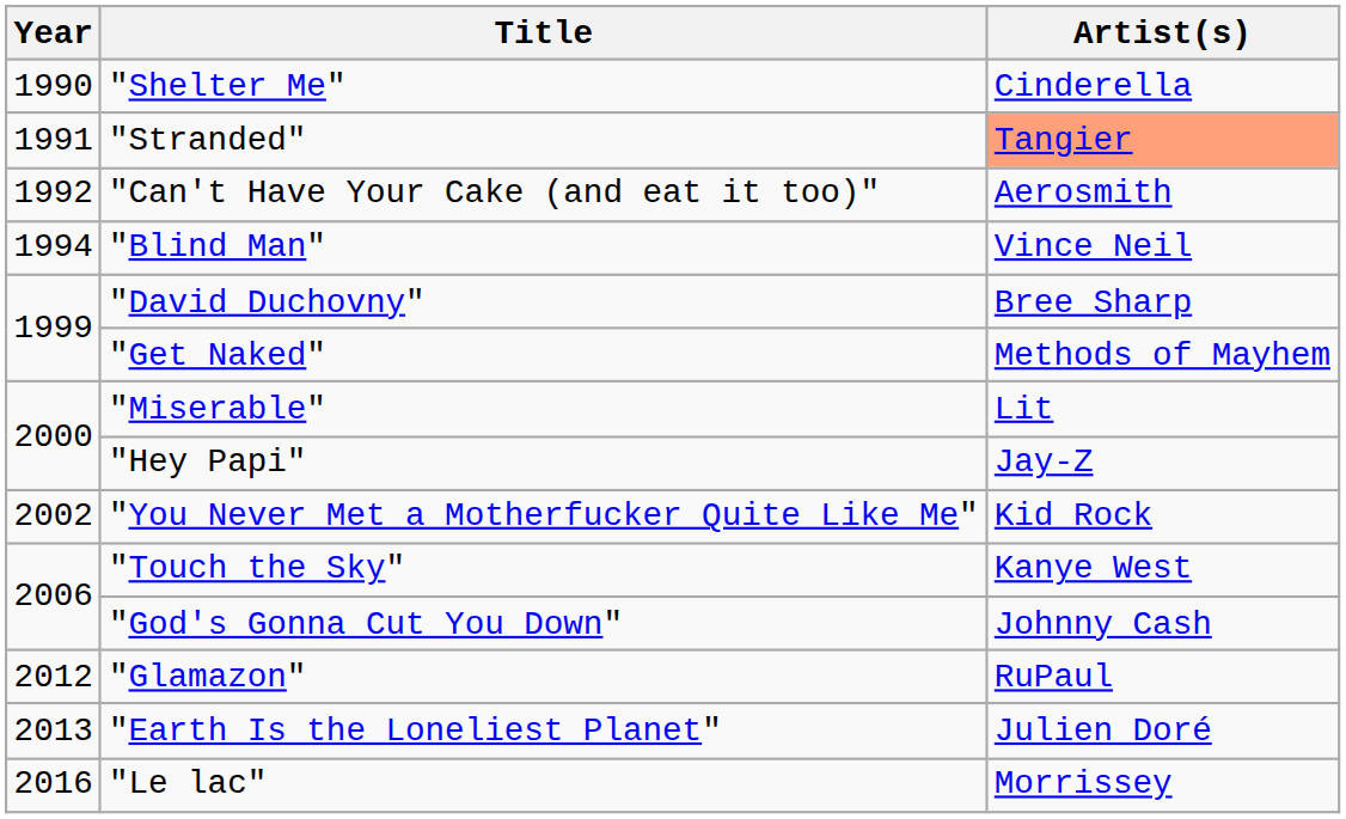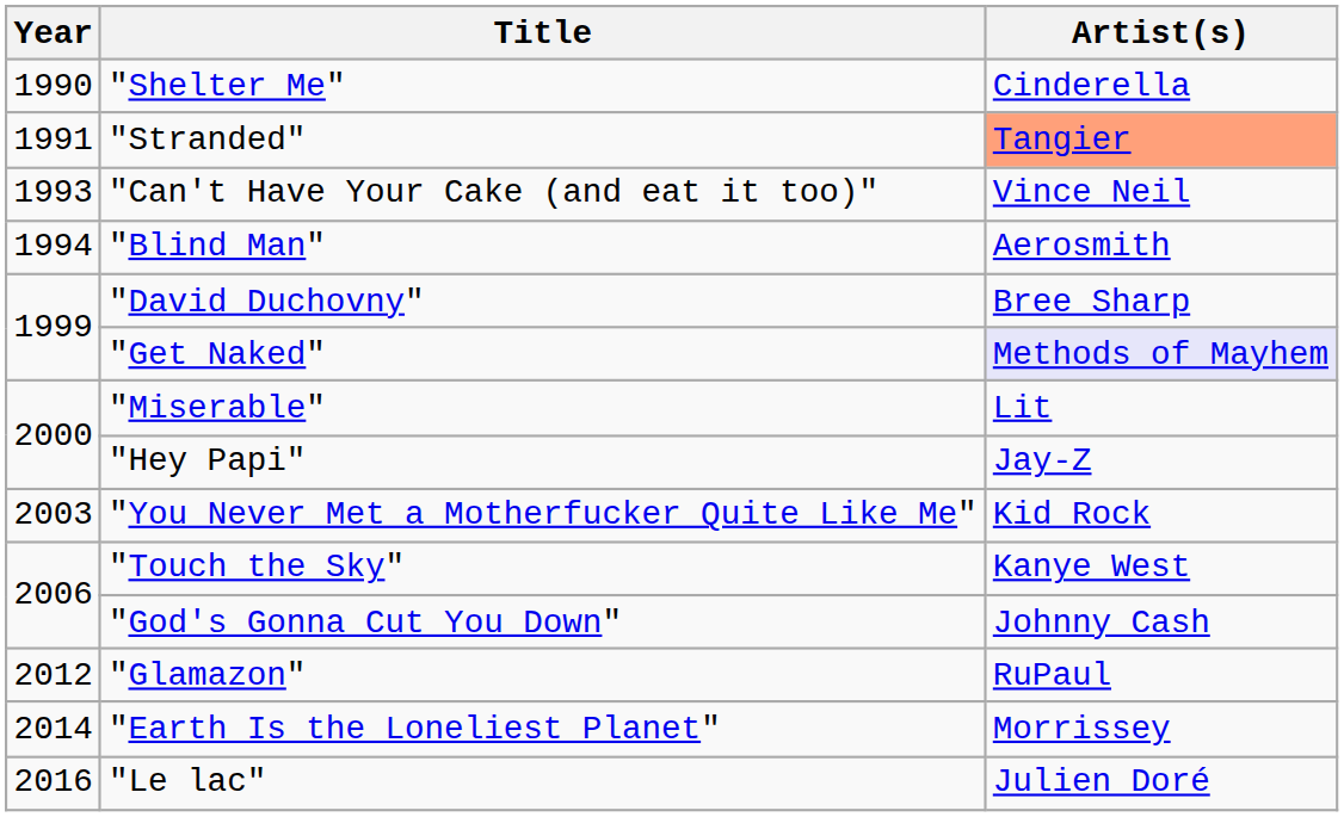 <table class="wikitable sortable">
 <tr>
 <th>Year</th>
 <th>Title</th>
 <th><strong>Artist(s)</strong></th>
 </tr>
 <tr>
 <td>1990</td>
 <td>"<a href='#'>Shelter Me</a>"</td>
 <td><a href='#'>Cinderella</a></td>
 </tr>
 <tr>
 <td>1991</td>
 <td>"Stranded"</td>
 <td style="background: lightsalmon;"><a href='#'>Tangier</a></td>
 </tr>
 <tr>
-<td>1992</td>
+<td>1993</td>
 <td>"Can't Have Your Cake (and eat it too)"</td>
-<td><a href='#'>Aerosmith</a></td>
+<td><a href='#'>Vince Neil</a></td>
 </tr>
 <tr>
 <td>1994</td>
 <td>"<a href='#'>Blind Man</a>"</td>
-<td><a href='#'>Vince Neil</a></td>
+<td><a href='#'>Aerosmith</a></td>
 </tr>
 <tr>
 <td rowspan="2">1999</td>
 <td>"<a href='#'>David Duchovny</a>"</td>
 <td><a href='#'>Bree Sharp</a></td>
 </tr>
 <tr>
 <td>"<a href='#'>Get Naked</a>"</td>
-<td><a href='#'>Methods of Mayhem</a></td>
+<td style="background: lavender;"><a href='#'>Methods of Mayhem</a></td>
 </tr>
 <tr>
 <td rowspan="2">2000</td>
 <td>"<a href='#'>Miserable</a>"</td>
 <td><a href='#'>Lit</a></td>
 </tr>
 <tr>
 <td>"Hey Papi"</td>
 <td><a href='#'>Jay-Z</a></td>
 </tr>
 <tr>
-<td>2002</td>
+<td>2003</td>
 <td>"<a href='#'>You Never Met a Motherfucker Quite Like Me</a>"</td>
 <td><a href='#'>Kid Rock</a></td>
 </tr>
 <tr>
 <td rowspan="2">2006</td>
 <td>"<a href='#'>Touch the Sky</a>"</td>
 <td><a href='#'>Kanye West</a></td>
 </tr>
 <tr>
 <td>"<a href='#'>God's Gonna Cut You Down</a>"</td>
 <td><a href='#'>Johnny Cash</a></td>
 </tr>
 <tr>
 <td>2012</td>
 <td>"<a href='#'>Glamazon</a>"</td>
 <td><a href='#'>RuPaul</a></td>
 </tr>
 <tr>
-<td>2013</td>
+<td>2014</td>
 <td>"<a href='#'>Earth Is the Loneliest Planet</a>"</td>
-<td><a href='#'>Julien Doré</a></td>
+<td><a href='#'>Morrissey</a></td>
 </tr>
 <tr>
 <td>2016</td>
 <td>"Le lac"</td>
-<td><a href='#'>Morrissey</a></td>
+<td><a href='#'>Julien Doré</a></td>
 </tr>
 </table>
